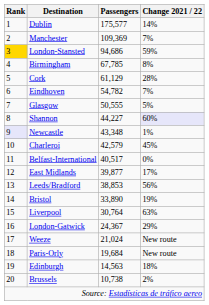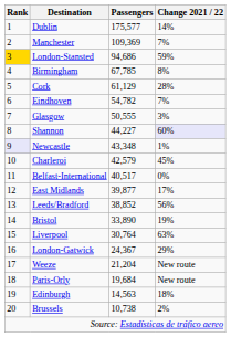 <table class="wikitable" style="font-size: 85%; width:align">
 <tr>
 <th>Rank</th>
 <th>Destination</th>
 <th>Passengers</th>
 <th>Change 2021 / 22</th>
 </tr>
 <tr>
 <td>1</td>
 <td> <a href='#'>Dublin</a></td>
 <td>175,577</td>
 <td> 14%</td>
 </tr>
 <tr>
 <td>2</td>
 <td> <a href='#'>Manchester</a></td>
 <td>109,369</td>
 <td> 7%</td>
 </tr>
 <tr>
 <td style="background: gold;">3</td>
 <td> <a href='#'>London-Stansted</a></td>
 <td>94,686</td>
 <td> 59%</td>
 </tr>
 <tr>
 <td>4</td>
 <td> <a href='#'>Birmingham</a></td>
 <td>67,785</td>
 <td> 8%</td>
 </tr>
 <tr>
 <td>5</td>
 <td> <a href='#'>Cork</a></td>
 <td>61,129</td>
 <td> 28%</td>
 </tr>
 <tr>
 <td>6</td>
 <td> <a href='#'>Eindhoven</a></td>
 <td>54,782</td>
 <td> 7%</td>
 </tr>
 <tr>
 <td>7</td>
 <td> <a href='#'>Glasgow</a></td>
 <td>50,555</td>
-<td> 5%</td>
+<td> 3%</td>
 </tr>
 <tr>
 <td>8</td>
 <td> <a href='#'>Shannon</a></td>
 <td>44,227</td>
 <td style="background: lavender;"> 60%</td>
 </tr>
 <tr>
 <td style="background: lavender;">9</td>
 <td> <a href='#'>Newcastle</a></td>
 <td>43,348</td>
 <td> 1%</td>
 </tr>
 <tr>
 <td>10</td>
 <td> <a href='#'>Charleroi</a></td>
 <td>42,579</td>
 <td> 45%</td>
 </tr>
 <tr>
 <td>11</td>
 <td> <a href='#'>Belfast-International</a></td>
 <td>40,517</td>
 <td> 0%</td>
 </tr>
 <tr>
 <td>12</td>
 <td> <a href='#'>East Midlands</a></td>
 <td>39,877</td>
 <td> 17%</td>
 </tr>
 <tr>
 <td>13</td>
 <td> <a href='#'>Leeds/Bradford</a></td>
-<td>38,853</td>
+<td>38,852</td>
 <td> 56%</td>
 </tr>
 <tr>
 <td>14</td>
 <td> <a href='#'>Bristol</a></td>
 <td>33,890</td>
 <td> 19%</td>
 </tr>
 <tr>
 <td>15</td>
 <td> <a href='#'>Liverpool</a></td>
 <td>30,764</td>
 <td> 63%</td>
 </tr>
 <tr>
 <td>16</td>
 <td> <a href='#'>London-Gatwick</a></td>
 <td>24,367</td>
 <td> 29%</td>
 </tr>
 <tr>
 <td>17</td>
 <td> <a href='#'>Weeze</a></td>
-<td>21,024</td>
+<td>21,204</td>
 <td> New route</td>
 </tr>
 <tr>
 <td>18</td>
 <td> <a href='#'>Paris-Orly</a></td>
 <td>19,684</td>
 <td> New route</td>
 </tr>
 <tr>
 <td>19</td>
 <td> <a href='#'>Edinburgh</a></td>
 <td>14,563</td>
 <td> 18%</td>
 </tr>
 <tr>
 <td>20</td>
 <td> <a href='#'>Brussels</a></td>
 <td>10,738</td>
 <td> 2%</td>
 </tr>
 <tr>
 <td colspan="4" style="text-align:right;"><em>Source: <a href='#'>Estadísticas de tráfico aereo</a></em></td>
 </tr>
 </table>
